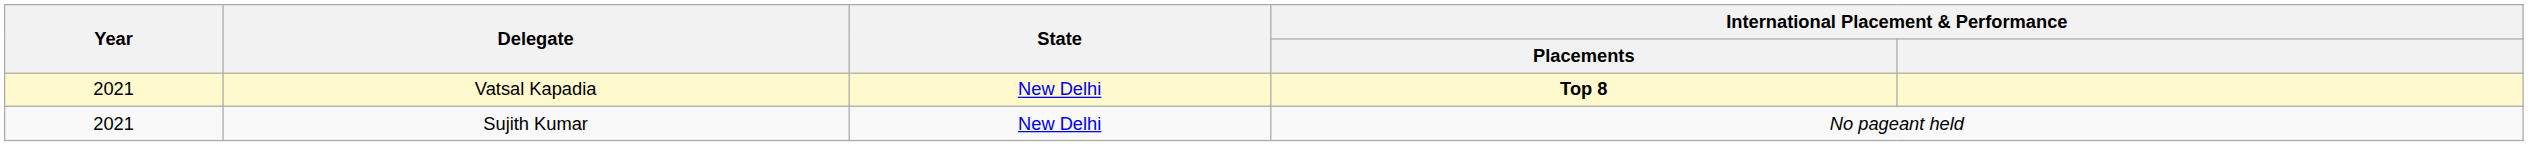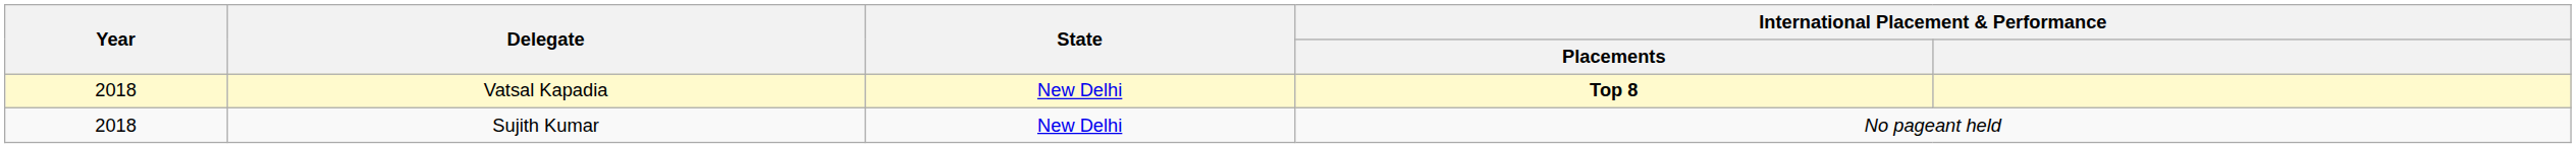 <table class="wikitable" style="text-align:center; line-height:20px; font-size:90%; width:100%;">
 <tr>
 <th rowspan="2"  width=100px>Year</th>
 <th rowspan="2"  width=300px>Delegate</th>
 <th rowspan="2"  width=200px>State</th>
 <th colspan="2"  width=100px>International Placement & Performance</th>
 </tr>
 <tr>
 <th width=300px>Placements</th>
 <th width=300px></th>
 </tr>
 <tr style="background-color:#FFFACD">
-<td>2021</td>
+<td>2018</td>
 <td>Vatsal Kapadia</td>
 <td><a href='#'>New Delhi</a></td>
 <td><strong>Top 8</strong></td>
 <td></td>
 </tr>
 <tr>
-<td>2021</td>
+<td>2018</td>
 <td>Sujith Kumar</td>
 <td><a href='#'>New Delhi</a></td>
 <td colspan=2><em>No pageant held</em></td>
 </tr>
 </table>
